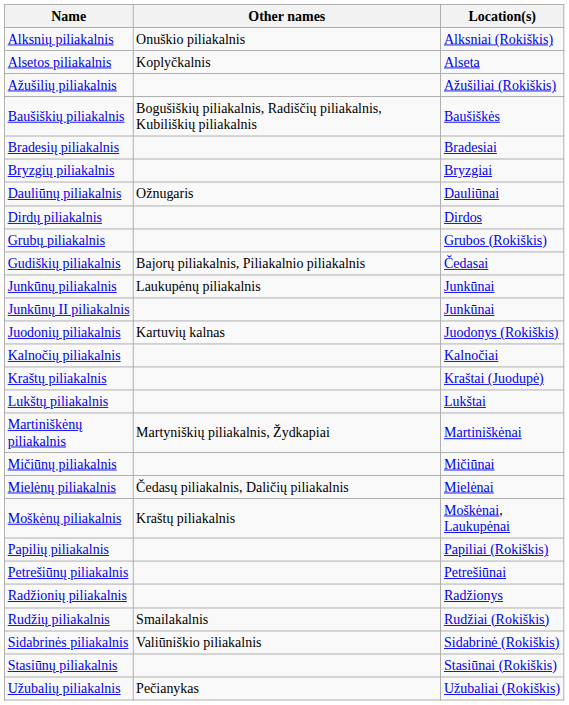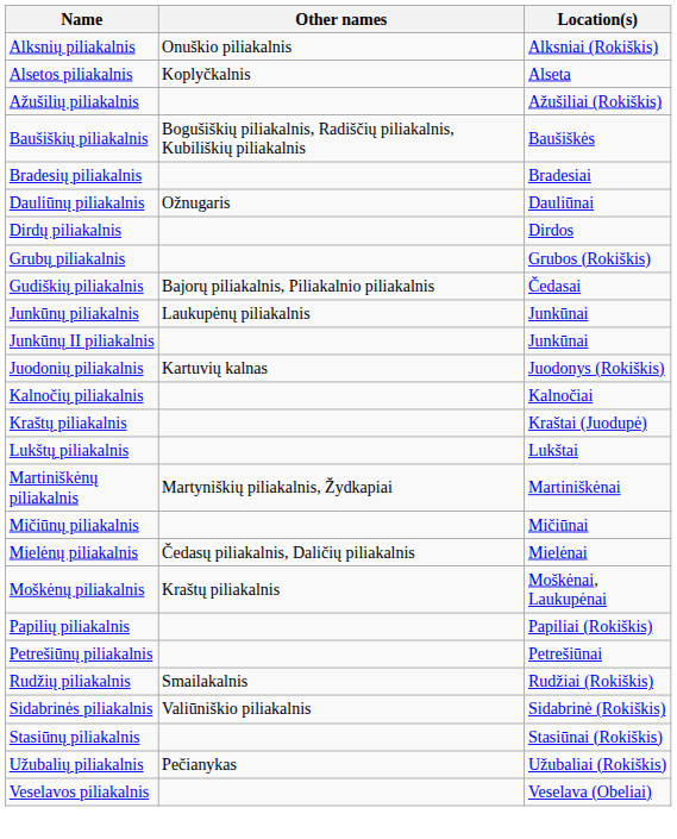 <table class="wikitable" style="font-size: 95%;">
 <tr>
 <th>Name</th>
 <th>Other names</th>
 <th>Location(s)</th>
 </tr>
 <tr>
 <td><a href='#'>Alksnių piliakalnis</a></td>
 <td>Onuškio piliakalnis</td>
 <td><a href='#'>Alksniai (Rokiškis)</a></td>
 </tr>
 <tr>
 <td><a href='#'>Alsetos piliakalnis</a></td>
 <td>Koplyčkalnis</td>
 <td><a href='#'>Alseta</a></td>
 </tr>
 <tr>
 <td><a href='#'>Ažušilių piliakalnis</a></td>
 <td></td>
 <td><a href='#'>Ažušiliai (Rokiškis)</a></td>
 </tr>
 <tr>
 <td><a href='#'>Baušiškių piliakalnis</a></td>
 <td>Bogušiškių piliakalnis, Radiščių piliakalnis, Kubiliškių piliakalnis</td>
 <td><a href='#'>Baušiškės</a></td>
 </tr>
 <tr>
 <td><a href='#'>Bradesių piliakalnis</a></td>
 <td></td>
 <td><a href='#'>Bradesiai</a></td>
-</tr>
-<tr>
-<td><a href='#'>Bryzgių piliakalnis</a></td>
-<td></td>
-<td><a href='#'>Bryzgiai</a></td>
 </tr>
 <tr>
 <td><a href='#'>Dauliūnų piliakalnis</a></td>
 <td>Ožnugaris</td>
 <td><a href='#'>Dauliūnai</a></td>
 </tr>
 <tr>
 <td><a href='#'>Dirdų piliakalnis</a></td>
 <td></td>
 <td><a href='#'>Dirdos</a></td>
 </tr>
 <tr>
 <td><a href='#'>Grubų piliakalnis</a></td>
 <td></td>
 <td><a href='#'>Grubos (Rokiškis)</a></td>
 </tr>
 <tr>
 <td><a href='#'>Gudiškių piliakalnis</a></td>
 <td>Bajorų piliakalnis, Piliakalnio piliakalnis</td>
 <td><a href='#'>Čedasai</a></td>
 </tr>
 <tr>
 <td><a href='#'>Junkūnų piliakalnis</a></td>
 <td>Laukupėnų piliakalnis</td>
 <td><a href='#'>Junkūnai</a></td>
 </tr>
 <tr>
 <td><a href='#'>Junkūnų II piliakalnis</a></td>
 <td></td>
 <td><a href='#'>Junkūnai</a></td>
 </tr>
 <tr>
 <td><a href='#'>Juodonių piliakalnis</a></td>
 <td>Kartuvių kalnas</td>
 <td><a href='#'>Juodonys (Rokiškis)</a></td>
 </tr>
 <tr>
 <td><a href='#'>Kalnočių piliakalnis</a></td>
 <td></td>
 <td><a href='#'>Kalnočiai</a></td>
 </tr>
 <tr>
 <td><a href='#'>Kraštų piliakalnis</a></td>
 <td></td>
 <td><a href='#'>Kraštai (Juodupė)</a></td>
 </tr>
 <tr>
 <td><a href='#'>Lukštų piliakalnis</a></td>
 <td></td>
 <td><a href='#'>Lukštai</a></td>
 </tr>
 <tr>
 <td><a href='#'>Martiniškėnų piliakalnis</a></td>
 <td>Martyniškių piliakalnis, Žydkapiai</td>
 <td><a href='#'>Martiniškėnai</a></td>
 </tr>
 <tr>
 <td><a href='#'>Mičiūnų piliakalnis</a></td>
 <td></td>
 <td><a href='#'>Mičiūnai</a></td>
 </tr>
 <tr>
 <td><a href='#'>Mielėnų piliakalnis</a></td>
 <td>Čedasų piliakalnis, Daličių piliakalnis</td>
 <td><a href='#'>Mielėnai</a></td>
 </tr>
 <tr>
 <td><a href='#'>Moškėnų piliakalnis</a></td>
 <td>Kraštų piliakalnis</td>
 <td><a href='#'>Moškėnai</a>, <a href='#'>Laukupėnai</a></td>
 </tr>
 <tr>
 <td><a href='#'>Papilių piliakalnis</a></td>
 <td></td>
 <td><a href='#'>Papiliai (Rokiškis)</a></td>
 </tr>
 <tr>
 <td><a href='#'>Petrešiūnų piliakalnis</a></td>
 <td></td>
 <td><a href='#'>Petrešiūnai</a></td>
 </tr>
 <tr>
-<td><a href='#'>Radžionių piliakalnis</a></td>
-<td></td>
-<td><a href='#'>Radžionys</a></td>
-</tr>
-<tr>
 <td><a href='#'>Rudžių piliakalnis</a></td>
 <td>Smailakalnis</td>
 <td><a href='#'>Rudžiai (Rokiškis)</a></td>
 </tr>
 <tr>
 <td><a href='#'>Sidabrinės piliakalnis</a></td>
 <td>Valiūniškio piliakalnis</td>
 <td><a href='#'>Sidabrinė (Rokiškis)</a></td>
 </tr>
 <tr>
 <td><a href='#'>Stasiūnų piliakalnis</a></td>
 <td></td>
 <td><a href='#'>Stasiūnai (Rokiškis)</a></td>
 </tr>
 <tr>
 <td><a href='#'>Užubalių piliakalnis</a></td>
 <td>Pečianykas</td>
 <td><a href='#'>Užubaliai (Rokiškis)</a></td>
 </tr>
+<tr>
+<td><a href='#'>Veselavos piliakalnis</a></td>
+<td></td>
+<td><a href='#'>Veselava (Obeliai)</a></td>
+</tr>
 </table>
